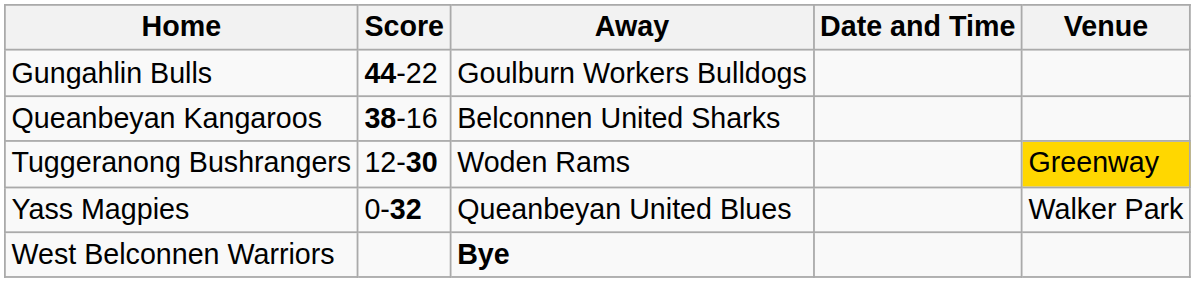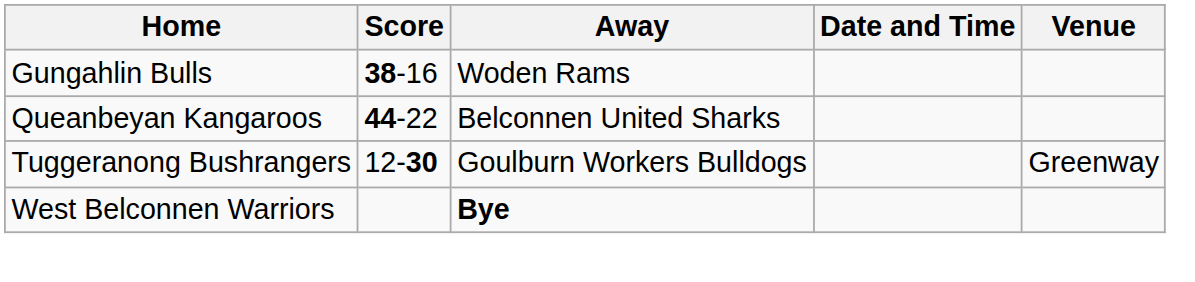 <table class="wikitable">
 <tr>
 <th>Home</th>
 <th>Score</th>
 <th>Away</th>
 <th>Date and Time</th>
 <th>Venue</th>
 </tr>
 <tr>
 <td> Gungahlin Bulls</td>
-<td><strong>44</strong>-22</td>
-<td> Goulburn Workers Bulldogs</td>
+<td><strong>38</strong>-16</td>
+<td> Woden Rams</td>
 <td></td>
 <td></td>
 </tr>
 <tr>
 <td> Queanbeyan Kangaroos</td>
-<td><strong>38</strong>-16</td>
+<td><strong>44</strong>-22</td>
 <td> Belconnen United Sharks</td>
 <td></td>
 <td></td>
 </tr>
 <tr>
 <td> Tuggeranong Bushrangers</td>
 <td>12-<strong>30</strong></td>
-<td> Woden Rams</td>
+<td> Goulburn Workers Bulldogs</td>
 <td></td>
-<td style="background: gold;">Greenway</td>
-</tr>
-<tr>
-<td> Yass Magpies</td>
-<td>0-<strong>32</strong></td>
-<td> Queanbeyan United Blues</td>
-<td></td>
-<td>Walker Park</td>
+<td>Greenway</td>
 </tr>
 <tr>
 <td> West Belconnen Warriors</td>
 <td></td>
 <td><strong>Bye</strong></td>
 <td></td>
 <td></td>
 </tr>
 </table>
